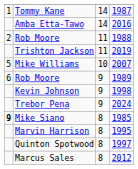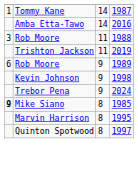 <table class="wikitable">
 <tr>
 </tr>
 <tr>
 <td>1</td>
 <td><a href='#'>Tommy Kane</a></td>
 <td>14</td>
 <td><a href='#'>1987</a></td>
 </tr>
 <tr>
 <td></td>
 <td><a href='#'>Amba Etta-Tawo</a></td>
 <td>14</td>
 <td><a href='#'>2016</a></td>
 </tr>
 <tr>
-<td>2</td>
+<td>3</td>
 <td><a href='#'>Rob Moore</a></td>
 <td>11</td>
 <td><a href='#'>1988</a></td>
 </tr>
 <tr>
 <td></td>
 <td><a href='#'>Trishton Jackson</a></td>
 <td>11</td>
 <td><a href='#'>2019</a></td>
-</tr>
-<tr>
-<td>5</td>
-<td><a href='#'>Mike Williams</a></td>
-<td>10</td>
-<td><a href='#'>2007</a></td>
 </tr>
 <tr>
 <td>6</td>
 <td><a href='#'>Rob Moore</a></td>
 <td>9</td>
 <td><a href='#'>1989</a></td>
 </tr>
 <tr>
 <td></td>
 <td><a href='#'>Kevin Johnson</a></td>
 <td>9</td>
 <td><a href='#'>1998</a></td>
 </tr>
 <tr>
 <td></td>
 <td><a href='#'>Trebor Pena</a></td>
 <td>9</td>
 <td><a href='#'>2024</a></td>
 </tr>
 <tr>
 <td><strong>9</strong></td>
 <td><a href='#'>Mike Siano</a></td>
 <td>8</td>
 <td><a href='#'>1985</a></td>
 </tr>
 <tr>
 <td></td>
 <td><a href='#'>Marvin Harrison</a></td>
 <td>8</td>
 <td><a href='#'>1995</a></td>
 </tr>
 <tr>
 <td></td>
 <td>Quinton Spotwood</td>
 <td>8</td>
 <td><a href='#'>1997</a></td>
 </tr>
-<tr>
-<td></td>
-<td>Marcus Sales</td>
-<td>8</td>
-<td><a href='#'>2012</a></td>
-</tr>
 </table>
